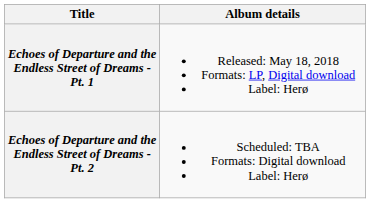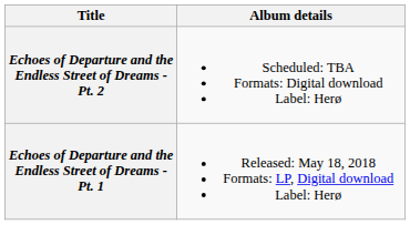 <table class="wikitable plainrowheaders" style="text-align:center;">
 <tr>
 <th scope="col" style="width:12em;">Title</th>
 <th scope="col" style="width:16em;">Album details</th>
 </tr>
 <tr>
+<th scope="row"><em>Echoes of Departure and the Endless Street of Dreams - Pt. 2</em></th>
+<td><br><ul><li>Scheduled: TBA</li><li>Formats: Digital download</li><li>Label: Herø</li></ul></td>
+</tr>
+<tr>
 <th scope="row"><em>Echoes of Departure and the Endless Street of Dreams - Pt. 1</em></th>
 <td><br><ul><li>Released: May 18, 2018</li><li>Formats: <a href='#'>LP</a>, <a href='#'>Digital download</a></li><li>Label: Herø</li></ul></td>
 </tr>
-<tr>
-<th scope="row"><em>Echoes of Departure and the Endless Street of Dreams - Pt. 2</em></th>
-<td><br><ul><li>Scheduled: TBA</li><li>Formats: Digital download</li><li>Label: Herø</li></ul></td>
-</tr>
 </table>
